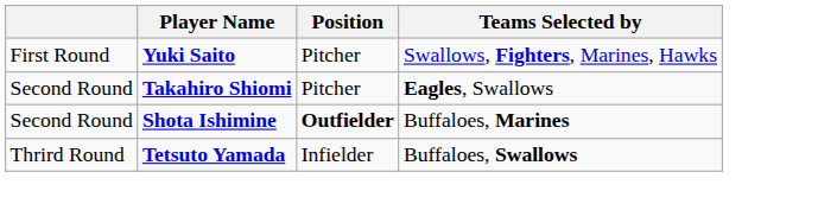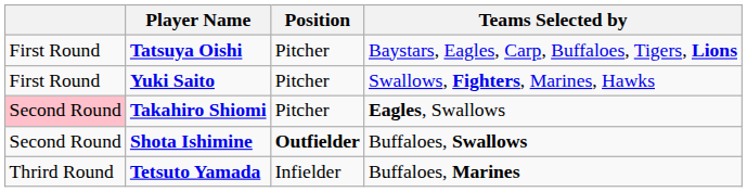 <table class="wikitable">
 <tr>
 <th></th>
 <th>Player Name</th>
 <th>Position</th>
 <th>Teams Selected by</th>
 </tr>
 <tr>
 <td>First Round</td>
+<td><strong><a href='#'>Tatsuya Oishi</a></strong></td>
+<td>Pitcher</td>
+<td><a href='#'>Baystars</a>, <a href='#'>Eagles</a>, <a href='#'>Carp</a>, <a href='#'>Buffaloes</a>, <a href='#'>Tigers</a>, <strong><a href='#'>Lions</a></strong></td>
+</tr>
+<tr>
+<td>First Round</td>
 <td><strong><a href='#'>Yuki Saito</a></strong></td>
 <td>Pitcher</td>
 <td><a href='#'>Swallows</a>, <strong><a href='#'>Fighters</a></strong>, <a href='#'>Marines</a>, <a href='#'>Hawks</a></td>
 </tr>
 <tr>
-<td>Second Round</td>
+<td style="background: pink;">Second Round</td>
 <td><strong><a href='#'>Takahiro Shiomi</a></strong></td>
 <td>Pitcher</td>
 <td><strong>Eagles</strong>, Swallows</td>
 </tr>
 <tr>
 <td>Second Round</td>
 <td><strong><a href='#'>Shota Ishimine</a></strong></td>
 <td><strong>Outfielder</strong></td>
-<td>Buffaloes, <strong>Marines</strong></td>
+<td>Buffaloes, <strong>Swallows</strong></td>
 </tr>
 <tr>
 <td>Thrird Round</td>
 <td><strong><a href='#'>Tetsuto Yamada</a></strong></td>
 <td>Infielder</td>
-<td>Buffaloes, <strong>Swallows</strong></td>
+<td>Buffaloes, <strong>Marines</strong></td>
 </tr>
 </table>
